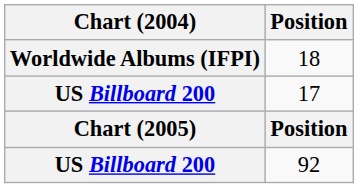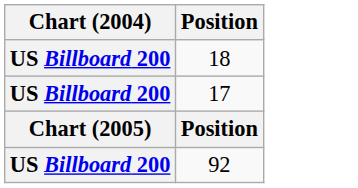 <table class="wikitable sortable plainrowheaders" style="text-align:center">
 <tr>
 <th scope="col">Chart (2004)</th>
 <th scope="col">Position</th>
 </tr>
 <tr>
-<th scope="row">Worldwide Albums (IFPI)</th>
+<th scope="row">US <a href='#'><em>Billboard</em> 200</a></th>
 <td>18</td>
 </tr>
 <tr>
 <th scope="row">US <a href='#'><em>Billboard</em> 200</a></th>
 <td style="text-align:center;">17</td>
 </tr>
 <tr>
 <th scope="col">Chart (2005)</th>
 <th scope="col">Position</th>
 </tr>
 <tr>
 <th scope="row">US <a href='#'><em>Billboard</em> 200</a></th>
 <td>92</td>
 </tr>
 </table>
